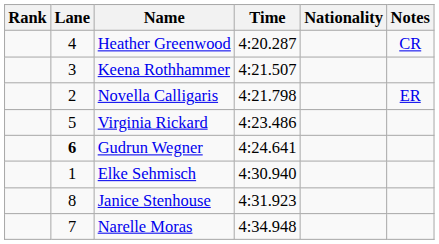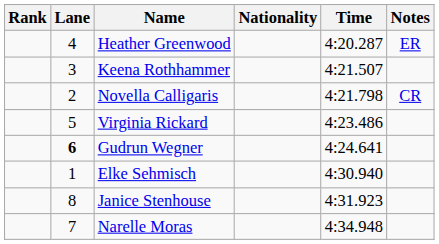 <table class="wikitable sortable" style="text-align:center">
 <tr>
 <th>Rank</th>
 <th>Lane</th>
 <th>Name</th>
+<th>Nationality</th>
 <th>Time</th>
-<th>Nationality</th>
 <th>Notes</th>
 </tr>
 <tr>
 <td></td>
 <td>4</td>
 <td align=left><a href='#'>Heather Greenwood</a></td>
+<td align=left></td>
 <td>4:20.287</td>
-<td align=left></td>
-<td><a href='#'>CR</a></td>
+<td><a href='#'>ER</a></td>
 </tr>
 <tr>
 <td></td>
 <td>3</td>
 <td align=left><a href='#'>Keena Rothhammer</a></td>
+<td align=left></td>
 <td>4:21.507</td>
-<td align=left></td>
 <td></td>
 </tr>
 <tr>
 <td></td>
 <td>2</td>
 <td align=left><a href='#'>Novella Calligaris</a></td>
+<td align=left></td>
 <td>4:21.798</td>
-<td align=left></td>
-<td><a href='#'>ER</a></td>
+<td><a href='#'>CR</a></td>
 </tr>
 <tr>
 <td></td>
 <td>5</td>
 <td align=left><a href='#'>Virginia Rickard</a></td>
+<td align=left></td>
 <td>4:23.486</td>
-<td align=left></td>
 <td></td>
 </tr>
 <tr>
 <td></td>
 <td><strong>6</strong></td>
 <td align=left><a href='#'>Gudrun Wegner</a></td>
+<td align=left></td>
 <td>4:24.641</td>
-<td align=left></td>
 <td></td>
 </tr>
 <tr>
 <td></td>
 <td>1</td>
 <td align=left><a href='#'>Elke Sehmisch</a></td>
+<td align=left></td>
 <td>4:30.940</td>
-<td align=left></td>
 <td></td>
 </tr>
 <tr>
 <td></td>
 <td>8</td>
 <td align=left><a href='#'>Janice Stenhouse</a></td>
+<td align=left></td>
 <td>4:31.923</td>
-<td align=left></td>
 <td></td>
 </tr>
 <tr>
 <td></td>
 <td>7</td>
 <td align=left><a href='#'>Narelle Moras</a></td>
+<td align=left></td>
 <td>4:34.948</td>
-<td align=left></td>
 <td></td>
 </tr>
 </table>
